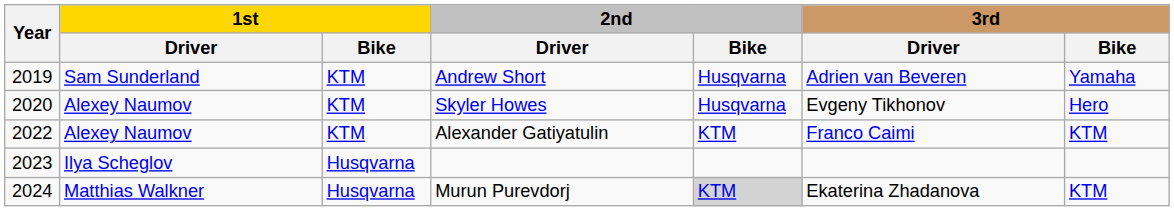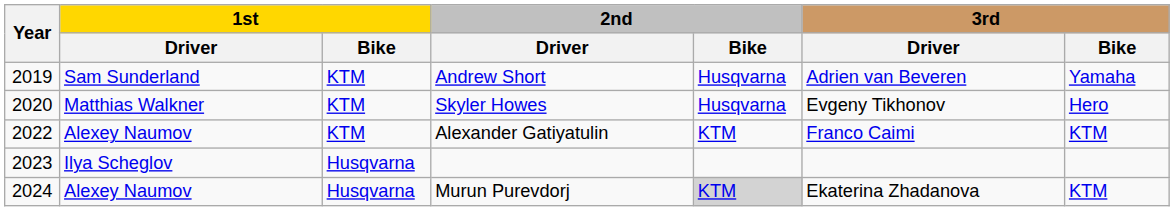 <table class="wikitable" style="font-size:85%; text-align:left;">
 <tr>
 <th rowspan=2 width=4%>Year</th>
 <th colspan=2 style="width:32%; background:gold">1st</th>
 <th colspan=2 style="width:32%; background:silver">2nd</th>
 <th colspan=2 style="width:32%; background:#cc9966">3rd</th>
 </tr>
 <tr>
 <th width=20%>Driver</th>
 <th width=8%>Bike</th>
 <th width=20%>Driver</th>
 <th width=8%>Bike</th>
 <th width=20%>Driver</th>
 <th width=8%>Bike</th>
 </tr>
 <tr>
 <td align=center>2019</td>
 <td>  <a href='#'>Sam Sunderland</a></td>
 <td><a href='#'>KTM</a></td>
 <td>  <a href='#'>Andrew Short</a></td>
 <td><a href='#'>Husqvarna</a></td>
 <td>  <a href='#'>Adrien van Beveren</a></td>
 <td><a href='#'>Yamaha</a></td>
 </tr>
 <tr>
 <td align=center>2020</td>
-<td> <a href='#'>Alexey Naumov</a></td>
+<td> <a href='#'>Matthias Walkner</a></td>
 <td><a href='#'>KTM</a></td>
 <td>  <a href='#'>Skyler Howes</a></td>
 <td><a href='#'>Husqvarna</a></td>
 <td> Evgeny Tikhonov</td>
 <td><a href='#'>Hero</a></td>
 </tr>
 <tr>
 <td align=center>2022</td>
 <td> <a href='#'>Alexey Naumov</a></td>
 <td><a href='#'>KTM</a></td>
 <td> Alexander Gatiyatulin</td>
 <td><a href='#'>KTM</a></td>
 <td> <a href='#'>Franco Caimi</a></td>
 <td><a href='#'>KTM</a></td>
 </tr>
 <tr>
 <td align=center>2023</td>
 <td> <a href='#'>Ilya Scheglov</a></td>
 <td><a href='#'>Husqvarna</a></td>
 <td></td>
 <td></td>
 <td></td>
 <td></td>
 </tr>
 <tr>
 <td align=center>2024</td>
-<td> <a href='#'>Matthias Walkner</a></td>
+<td> <a href='#'>Alexey Naumov</a></td>
 <td><a href='#'>Husqvarna</a></td>
 <td> Murun Purevdorj</td>
 <td style="background: lightgrey;"><a href='#'>KTM</a></td>
 <td> Ekaterina Zhadanova</td>
 <td><a href='#'>KTM</a></td>
 </tr>
 </table>
